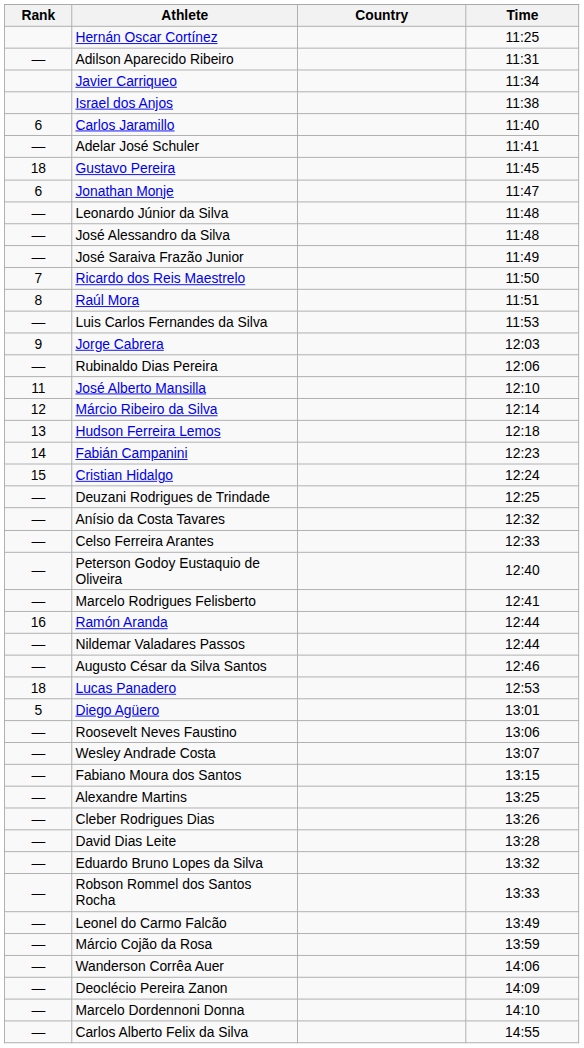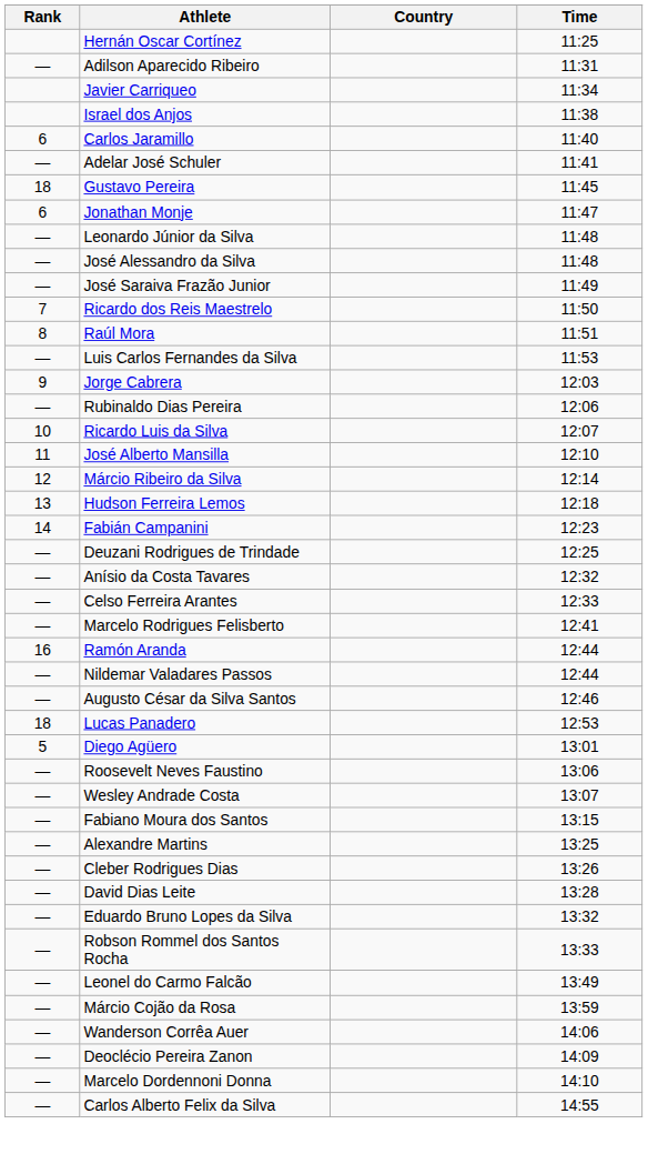 <table class="wikitable sortable" style=" text-align:center; font-size:95%;" width="50%">
 <tr>
 </tr>
 <tr>
 <th width=5%>Rank</th>
 <th width=20%>Athlete</th>
 <th width=15%>Country</th>
 <th width=10%>Time</th>
 </tr>
 <tr>
 <td align=center></td>
 <td align=left><a href='#'>Hernán Oscar Cortínez</a></td>
 <td align=left></td>
 <td>11:25</td>
 </tr>
 <tr>
 <td align=center>—</td>
 <td align=left>Adilson Aparecido Ribeiro</td>
 <td align=left></td>
 <td>11:31</td>
 </tr>
 <tr>
 <td align=center></td>
 <td align=left><a href='#'>Javier Carriqueo</a></td>
 <td align=left></td>
 <td>11:34</td>
 </tr>
 <tr>
 <td align=center></td>
 <td align=left><a href='#'>Israel dos Anjos</a></td>
 <td align=left></td>
 <td>11:38</td>
 </tr>
 <tr>
 <td align=center>6</td>
 <td align=left><a href='#'>Carlos Jaramillo</a></td>
 <td align=left></td>
 <td>11:40</td>
 </tr>
 <tr>
 <td align=center>—</td>
 <td align=left>Adelar José Schuler</td>
 <td align=left></td>
 <td>11:41</td>
 </tr>
 <tr>
 <td align=center>18</td>
 <td align=left><a href='#'>Gustavo Pereira</a></td>
 <td align=left></td>
 <td>11:45</td>
 </tr>
 <tr>
 <td align=center>6</td>
 <td align=left><a href='#'>Jonathan Monje</a></td>
 <td align=left></td>
 <td>11:47</td>
 </tr>
 <tr>
 <td align=center>—</td>
 <td align=left>Leonardo Júnior da Silva</td>
 <td align=left></td>
 <td>11:48</td>
 </tr>
 <tr>
 <td align=center>—</td>
 <td align=left>José Alessandro da Silva</td>
 <td align=left></td>
 <td>11:48</td>
 </tr>
 <tr>
 <td align=center>—</td>
 <td align=left>José Saraiva Frazão Junior</td>
 <td align=left></td>
 <td>11:49</td>
 </tr>
 <tr>
 <td align=center>7</td>
 <td align=left><a href='#'>Ricardo dos Reis Maestrelo</a></td>
 <td align=left></td>
 <td>11:50</td>
 </tr>
 <tr>
 <td align=center>8</td>
 <td align=left><a href='#'>Raúl Mora</a></td>
 <td align=left></td>
 <td>11:51</td>
 </tr>
 <tr>
 <td align=center>—</td>
 <td align=left>Luis Carlos Fernandes da Silva</td>
 <td align=left></td>
 <td>11:53</td>
 </tr>
 <tr>
 <td align=center>9</td>
 <td align=left><a href='#'>Jorge Cabrera</a></td>
 <td align=left></td>
 <td>12:03</td>
 </tr>
 <tr>
 <td align=center>—</td>
 <td align=left>Rubinaldo Dias Pereira</td>
 <td align=left></td>
 <td>12:06</td>
 </tr>
 <tr>
+<td align=center>10</td>
+<td align=left><a href='#'>Ricardo Luis da Silva</a></td>
+<td align=left></td>
+<td>12:07</td>
+</tr>
+<tr>
 <td align=center>11</td>
 <td align=left><a href='#'>José Alberto Mansilla</a></td>
 <td align=left></td>
 <td>12:10</td>
 </tr>
 <tr>
 <td align=center>12</td>
 <td align=left><a href='#'>Márcio Ribeiro da Silva</a></td>
 <td align=left></td>
 <td>12:14</td>
 </tr>
 <tr>
 <td align=center>13</td>
 <td align=left><a href='#'>Hudson Ferreira Lemos</a></td>
 <td align=left></td>
 <td>12:18</td>
 </tr>
 <tr>
 <td align=center>14</td>
 <td align=left><a href='#'>Fabián Campanini</a></td>
 <td align=left></td>
 <td>12:23</td>
 </tr>
 <tr>
-<td align=center>15</td>
-<td align=left><a href='#'>Cristian Hidalgo</a></td>
-<td align=left></td>
-<td>12:24</td>
-</tr>
-<tr>
 <td align=center>—</td>
 <td align=left>Deuzani Rodrigues de Trindade</td>
 <td align=left></td>
 <td>12:25</td>
 </tr>
 <tr>
 <td align=center>—</td>
 <td align=left>Anísio da Costa Tavares</td>
 <td align=left></td>
 <td>12:32</td>
 </tr>
 <tr>
 <td align=center>—</td>
 <td align=left>Celso Ferreira Arantes</td>
 <td align=left></td>
 <td>12:33</td>
-</tr>
-<tr>
-<td align=center>—</td>
-<td align=left>Peterson Godoy Eustaquio de Oliveira</td>
-<td align=left></td>
-<td>12:40</td>
 </tr>
 <tr>
 <td align=center>—</td>
 <td align=left>Marcelo Rodrigues Felisberto</td>
 <td align=left></td>
 <td>12:41</td>
 </tr>
 <tr>
 <td align=center>16</td>
 <td align=left><a href='#'>Ramón Aranda</a></td>
 <td align=left></td>
 <td>12:44</td>
 </tr>
 <tr>
 <td align=center>—</td>
 <td align=left>Nildemar Valadares Passos</td>
 <td align=left></td>
 <td>12:44</td>
 </tr>
 <tr>
 <td align=center>—</td>
 <td align=left>Augusto César da Silva Santos</td>
 <td align=left></td>
 <td>12:46</td>
 </tr>
 <tr>
 <td align=center>18</td>
 <td align=left><a href='#'>Lucas Panadero</a></td>
 <td align=left></td>
 <td>12:53</td>
 </tr>
 <tr>
 <td align=center>5</td>
 <td align=left><a href='#'>Diego Agüero</a></td>
 <td align=left></td>
 <td>13:01</td>
 </tr>
 <tr>
 <td align=center>—</td>
 <td align=left>Roosevelt Neves Faustino</td>
 <td align=left></td>
 <td>13:06</td>
 </tr>
 <tr>
 <td align=center>—</td>
 <td align=left>Wesley Andrade Costa</td>
 <td align=left></td>
 <td>13:07</td>
 </tr>
 <tr>
 <td align=center>—</td>
 <td align=left>Fabiano Moura dos Santos</td>
 <td align=left></td>
 <td>13:15</td>
 </tr>
 <tr>
 <td align=center>—</td>
 <td align=left>Alexandre Martins</td>
 <td align=left></td>
 <td>13:25</td>
 </tr>
 <tr>
 <td align=center>—</td>
 <td align=left>Cleber Rodrigues Dias</td>
 <td align=left></td>
 <td>13:26</td>
 </tr>
 <tr>
 <td align=center>—</td>
 <td align=left>David Dias Leite</td>
 <td align=left></td>
 <td>13:28</td>
 </tr>
 <tr>
 <td align=center>—</td>
 <td align=left>Eduardo Bruno Lopes da Silva</td>
 <td align=left></td>
 <td>13:32</td>
 </tr>
 <tr>
 <td align=center>—</td>
 <td align=left>Robson Rommel dos Santos Rocha</td>
 <td align=left></td>
 <td>13:33</td>
 </tr>
 <tr>
 <td align=center>—</td>
 <td align=left>Leonel do Carmo Falcão</td>
 <td align=left></td>
 <td>13:49</td>
 </tr>
 <tr>
 <td align=center>—</td>
 <td align=left>Márcio Cojão da Rosa</td>
 <td align=left></td>
 <td>13:59</td>
 </tr>
 <tr>
 <td align=center>—</td>
 <td align=left>Wanderson Corrêa Auer</td>
 <td align=left></td>
 <td>14:06</td>
 </tr>
 <tr>
 <td align=center>—</td>
 <td align=left>Deoclécio Pereira Zanon</td>
 <td align=left></td>
 <td>14:09</td>
 </tr>
 <tr>
 <td align=center>—</td>
 <td align=left>Marcelo Dordennoni Donna</td>
 <td align=left></td>
 <td>14:10</td>
 </tr>
 <tr>
 <td align=center>—</td>
 <td align=left>Carlos Alberto Felix da Silva</td>
 <td align=left></td>
 <td>14:55</td>
 </tr>
 </table>
